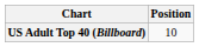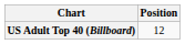 <table class="wikitable plainrowheaders" style="text-align:center">
 <tr>
 <th scope="col">Chart</th>
 <th scope="col">Position</th>
 </tr>
 <tr>
 <th scope="row">US Adult Top 40 (<em>Billboard</em>)</th>
-<td>10</td>
+<td>12</td>
 </tr>
 </table>
